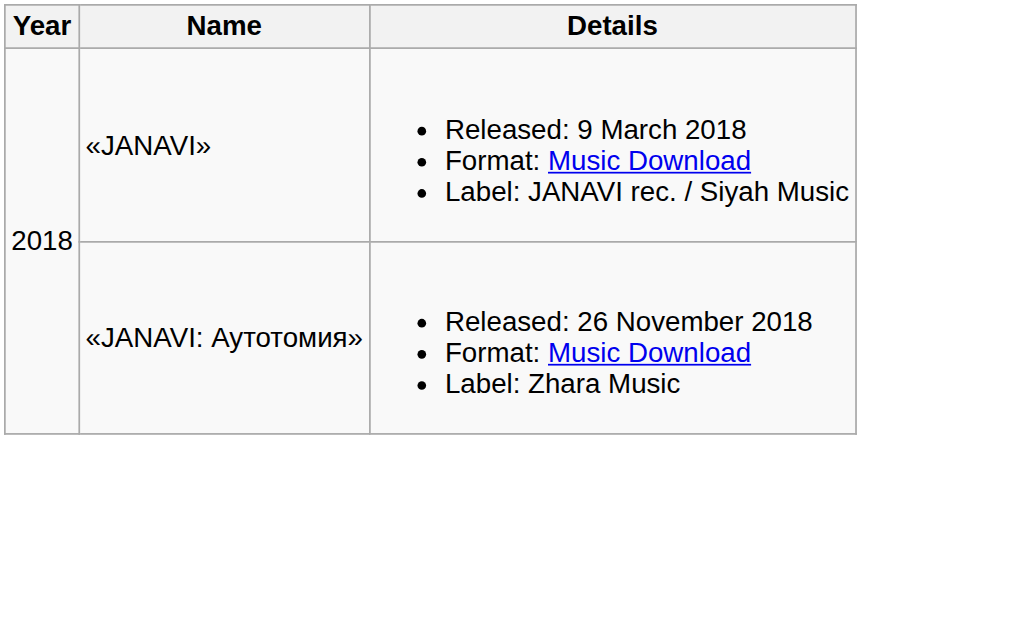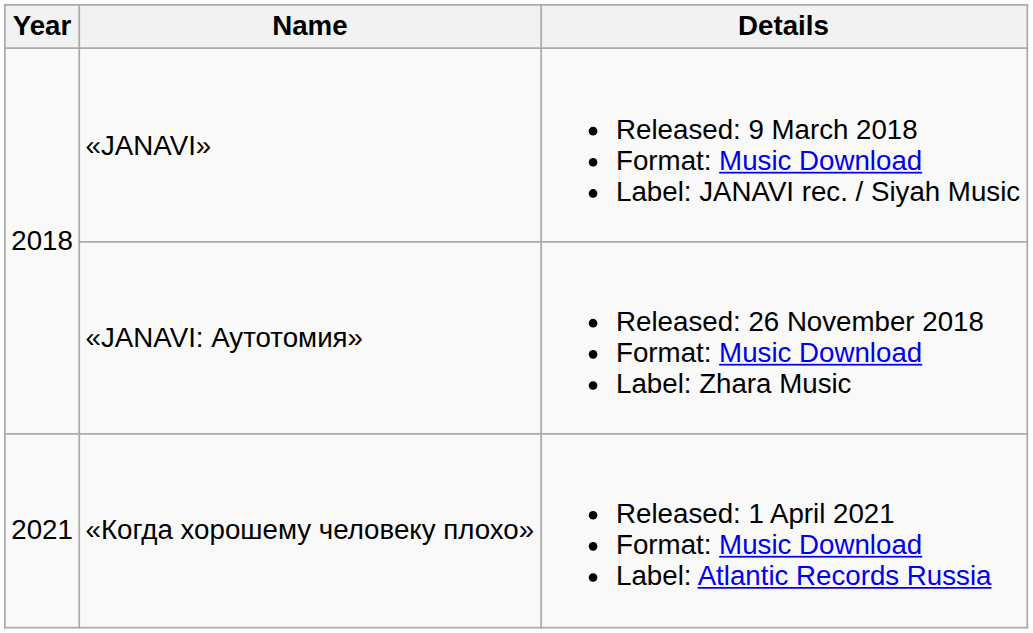 <table class="wikitable">
 <tr>
 <th>Year</th>
 <th>Name</th>
 <th>Details</th>
 </tr>
 <tr>
 <td rowspan="2" align="center">2018</td>
 <td>«JANAVI»</td>
 <td><br><ul><li>Released: 9 March 2018</li><li>Format: <a href='#'>Music Download</a></li><li>Label: JANAVI rec. / Siyah Music</li></ul></td>
 </tr>
 <tr>
 <td>«JANAVI: Аутотомия»</td>
 <td><br><ul><li>Released: 26 November 2018</li><li>Format: <a href='#'>Music Download</a></li><li>Label: Zhara Music</li></ul></td>
 </tr>
+<tr>
+<td>2021</td>
+<td>«Когда хорошему человеку плохо»</td>
+<td><br><ul><li>Released: 1 April 2021</li><li>Format: <a href='#'>Music Download</a></li><li>Label: <a href='#'>Atlantic Records Russia</a></li></ul></td>
+</tr>
 </table>
